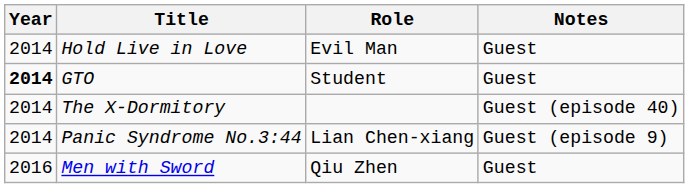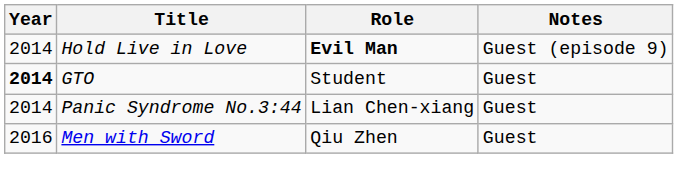 <table class="wikitable sortable">
 <tr>
 <th>Year</th>
 <th>Title</th>
 <th>Role</th>
 <th class="unsortable">Notes</th>
 </tr>
 <tr>
 <td>2014</td>
 <td><em>Hold Live in Love</em></td>
-<td>Evil Man</td>
-<td>Guest</td>
+<td><strong>Evil Man</strong></td>
+<td>Guest (episode 9)</td>
 </tr>
 <tr>
 <td><strong>2014</strong></td>
 <td><em>GTO</em></td>
 <td>Student</td>
 <td>Guest</td>
 </tr>
 <tr>
 <td>2014</td>
-<td><em>The X-Dormitory</em></td>
-<td></td>
-<td>Guest (episode 40)</td>
-</tr>
-<tr>
-<td>2014</td>
 <td><em>Panic Syndrome No.3:44</em></td>
 <td>Lian Chen-xiang</td>
-<td>Guest (episode 9)</td>
+<td>Guest</td>
 </tr>
 <tr>
 <td>2016</td>
 <td><em><a href='#'>Men with Sword</a></em></td>
 <td>Qiu Zhen</td>
 <td>Guest</td>
 </tr>
 </table>
